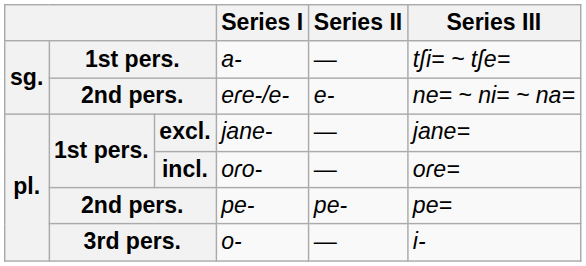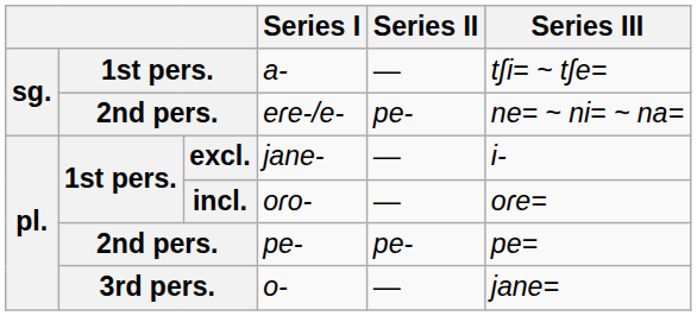 <table class="wikitable">
 <tr>
 <th colspan="3"></th>
 <th>Series I</th>
 <th>Series II</th>
 <th>Series III</th>
 </tr>
 <tr>
 <th rowspan="2">sg.</th>
 <th colspan="2">1st pers.</th>
 <td><em>a-</em></td>
 <td>—</td>
 <td><em>tʃi= ~ tʃe=</em></td>
 </tr>
 <tr>
 <th colspan="2">2nd pers.</th>
 <td><em>eɾe-/e-</em></td>
-<td><em>e-</em></td>
+<td><em>pe-</em></td>
 <td><em>ne= ~ ni= ~ na=</em></td>
 </tr>
 <tr>
 <th rowspan="4">pl.</th>
 <th rowspan="2">1st pers.</th>
 <th>excl.</th>
 <td><em>jane-</em></td>
 <td>—</td>
-<td><em>jane=</em></td>
+<td><em>i-</em></td>
 </tr>
 <tr>
 <th>incl.</th>
 <td><em>oɾo-</em></td>
 <td>—</td>
 <td><em>oɾe=</em></td>
 </tr>
 <tr>
 <th colspan="2">2nd pers.</th>
 <td><em>pe-</em></td>
 <td><em>pe-</em></td>
 <td><em>pe=</em></td>
 </tr>
 <tr>
 <th colspan="2">3rd pers.</th>
 <td><em>o-</em></td>
 <td>—</td>
-<td><em>i-</em></td>
+<td><em>jane=</em></td>
 </tr>
 </table>
